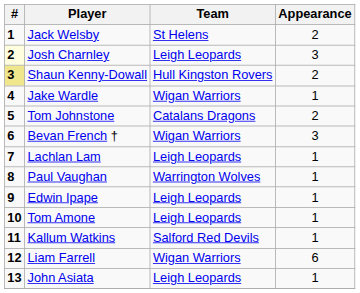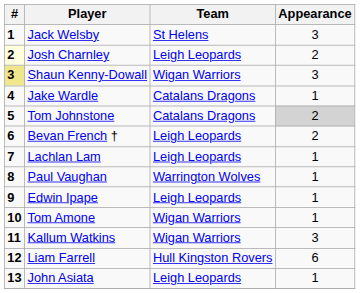 <table class="wikitable">
 <tr>
 <th>#</th>
 <th>Player</th>
 <th>Team</th>
 <th>Appearance</th>
 </tr>
 <tr>
 <td><strong>1</strong></td>
 <td> <a href='#'>Jack Welsby</a></td>
 <td> <a href='#'>St Helens</a></td>
-<td style="text-align:center;">2</td>
+<td style="text-align:center;">3</td>
 </tr>
 <tr>
 <td style="background: lightyellow;"><strong>2</strong></td>
 <td> <a href='#'>Josh Charnley</a></td>
 <td> <a href='#'>Leigh Leopards</a></td>
-<td style="text-align:center;">3</td>
+<td style="text-align:center;">2</td>
 </tr>
 <tr>
 <td style="background: khaki;"><strong>3</strong></td>
 <td> <a href='#'>Shaun Kenny-Dowall</a></td>
-<td> <a href='#'>Hull Kingston Rovers</a></td>
-<td style="text-align:center;">2</td>
+<td> <a href='#'>Wigan Warriors</a></td>
+<td style="text-align:center;">3</td>
 </tr>
 <tr>
 <td><strong>4</strong></td>
 <td> <a href='#'>Jake Wardle</a></td>
-<td> <a href='#'>Wigan Warriors</a></td>
+<td> <a href='#'>Catalans Dragons</a></td>
 <td style="text-align:center;">1</td>
 </tr>
 <tr>
 <td><strong>5</strong></td>
 <td> <a href='#'>Tom Johnstone</a></td>
 <td> <a href='#'>Catalans Dragons</a></td>
-<td style="text-align:center;">2</td>
+<td style="background: lightgrey; text-align:center;">2</td>
 </tr>
 <tr>
 <td><strong>6</strong></td>
 <td> <a href='#'>Bevan French</a> †</td>
-<td> <a href='#'>Wigan Warriors</a></td>
-<td style="text-align:center;">3</td>
+<td> <a href='#'>Leigh Leopards</a></td>
+<td style="text-align:center;">2</td>
 </tr>
 <tr>
 <td><strong>7</strong></td>
 <td> <a href='#'>Lachlan Lam</a></td>
 <td> <a href='#'>Leigh Leopards</a></td>
 <td style="text-align:center;">1</td>
 </tr>
 <tr>
 <td><strong>8</strong></td>
 <td> <a href='#'>Paul Vaughan</a></td>
 <td> <a href='#'>Warrington Wolves</a></td>
 <td style="text-align:center;">1</td>
 </tr>
 <tr>
 <td><strong>9</strong></td>
 <td> <a href='#'>Edwin Ipape</a></td>
 <td> <a href='#'>Leigh Leopards</a></td>
 <td style="text-align:center;">1</td>
 </tr>
 <tr>
 <td><strong>10</strong></td>
 <td> <a href='#'>Tom Amone</a></td>
-<td> <a href='#'>Leigh Leopards</a></td>
+<td> <a href='#'>Wigan Warriors</a></td>
 <td style="text-align:center;">1</td>
 </tr>
 <tr>
 <td><strong>11</strong></td>
 <td> <a href='#'>Kallum Watkins</a></td>
-<td> <a href='#'>Salford Red Devils</a></td>
-<td style="text-align:center;">1</td>
+<td> <a href='#'>Wigan Warriors</a></td>
+<td style="text-align:center;">3</td>
 </tr>
 <tr>
 <td><strong>12</strong></td>
 <td> <a href='#'>Liam Farrell</a></td>
-<td> <a href='#'>Wigan Warriors</a></td>
+<td> <a href='#'>Hull Kingston Rovers</a></td>
 <td style="text-align:center;">6</td>
 </tr>
 <tr>
 <td><strong>13</strong></td>
 <td> <a href='#'>John Asiata</a></td>
 <td> <a href='#'>Leigh Leopards</a></td>
 <td style="text-align:center;">1</td>
 </tr>
 <tr>
 </tr>
 </table>
